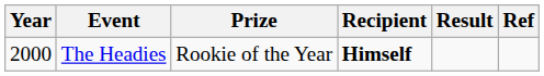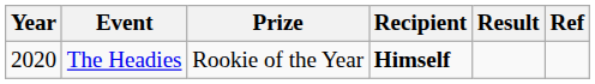 <table class="wikitable">
 <tr>
 <th>Year</th>
 <th>Event</th>
 <th>Prize</th>
 <th>Recipient</th>
 <th>Result</th>
 <th>Ref</th>
 </tr>
 <tr>
-<td>2000</td>
+<td>2020</td>
 <td><a href='#'>The Headies</a></td>
 <td>Rookie of the Year</td>
 <td><strong>Himself</strong></td>
 <td></td>
 <td></td>
 </tr>
 </table>
